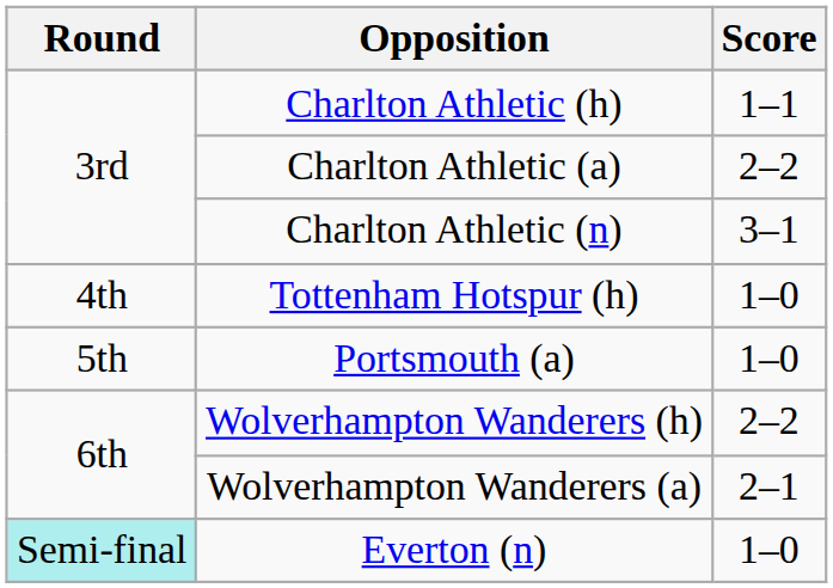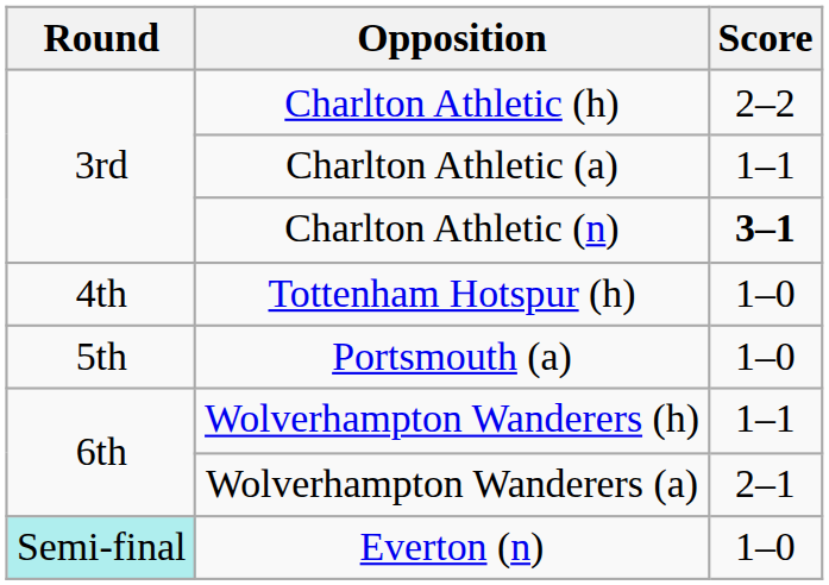 <table class="wikitable" align="right" style="text-align:center;margin-left:1em">
 <tr>
 <th>Round</th>
 <th>Opposition</th>
 <th>Score</th>
 </tr>
 <tr>
 <td rowspan="3">3rd</td>
 <td><a href='#'>Charlton Athletic</a> (h)</td>
+<td>2–2</td>
+</tr>
+<tr>
+<td>Charlton Athletic (a)</td>
 <td>1–1</td>
 </tr>
 <tr>
-<td>Charlton Athletic (a)</td>
-<td>2–2</td>
-</tr>
-<tr>
 <td>Charlton Athletic (<a href='#'>n</a>)</td>
-<td>3–1</td>
+<td><strong>3–1</strong></td>
 </tr>
 <tr>
 <td>4th</td>
 <td><a href='#'>Tottenham Hotspur</a> (h)</td>
 <td>1–0</td>
 </tr>
 <tr>
 <td>5th</td>
 <td><a href='#'>Portsmouth</a> (a)</td>
 <td>1–0</td>
 </tr>
 <tr>
 <td rowspan="2">6th</td>
 <td><a href='#'>Wolverhampton Wanderers</a> (h)</td>
-<td>2–2</td>
+<td>1–1</td>
 </tr>
 <tr>
 <td>Wolverhampton Wanderers (a)</td>
 <td>2–1</td>
 </tr>
 <tr>
 <td style="background: paleturquoise;">Semi-final</td>
 <td><a href='#'>Everton</a> (<a href='#'>n</a>)</td>
 <td>1–0</td>
 </tr>
 </table>
